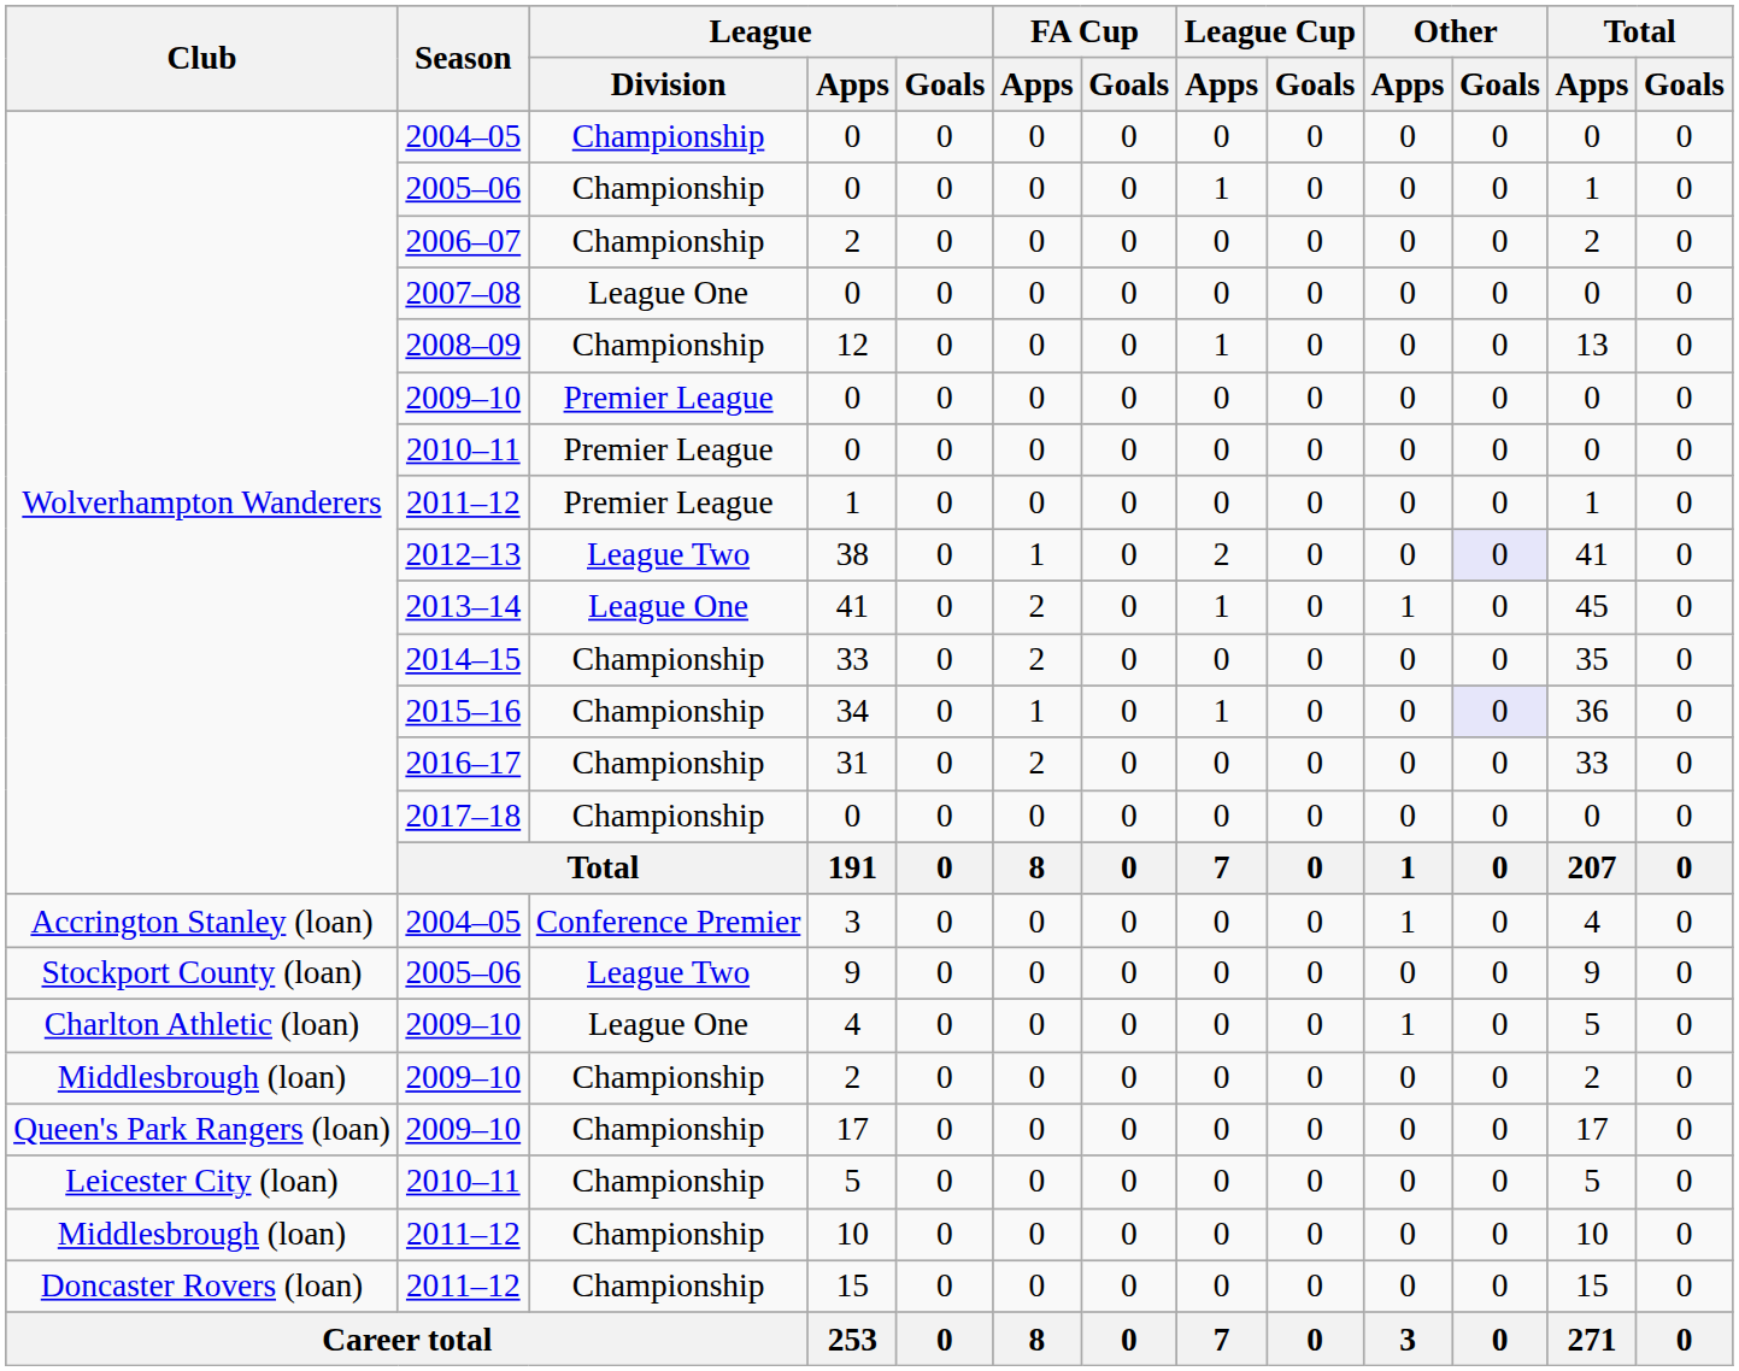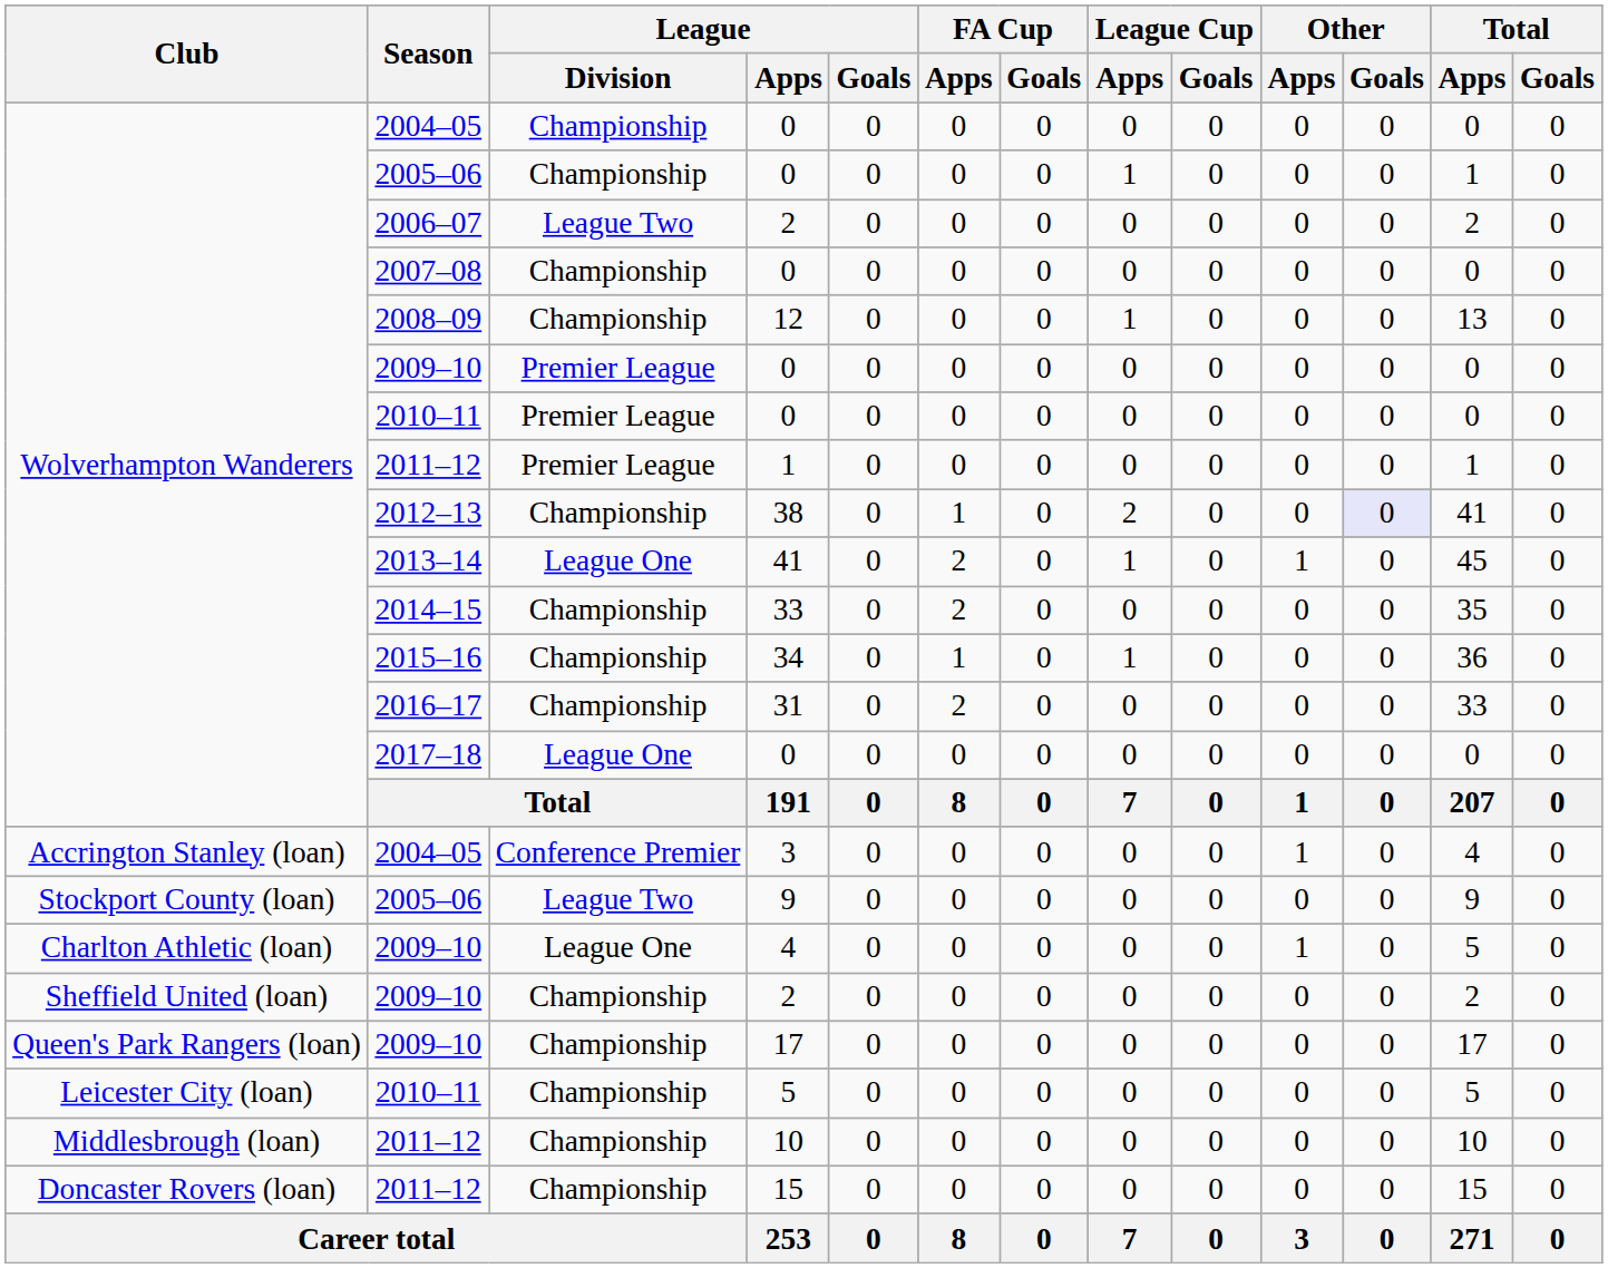 <table class="wikitable" style="text-align:center">
 <tr>
 <th rowspan="2">Club</th>
 <th rowspan="2">Season</th>
 <th colspan="3">League</th>
 <th colspan="2">FA Cup</th>
 <th colspan="2">League Cup</th>
 <th colspan="2">Other</th>
 <th colspan="2">Total</th>
 </tr>
 <tr>
 <th>Division</th>
 <th>Apps</th>
 <th>Goals</th>
 <th>Apps</th>
 <th>Goals</th>
 <th>Apps</th>
 <th>Goals</th>
 <th>Apps</th>
 <th>Goals</th>
 <th>Apps</th>
 <th>Goals</th>
 </tr>
 <tr>
 <td rowspan="15"><a href='#'>Wolverhampton Wanderers</a></td>
 <td><a href='#'>2004–05</a></td>
 <td><a href='#'>Championship</a></td>
 <td>0</td>
 <td>0</td>
 <td>0</td>
 <td>0</td>
 <td>0</td>
 <td>0</td>
 <td>0</td>
 <td>0</td>
 <td>0</td>
 <td>0</td>
 </tr>
 <tr>
 <td><a href='#'>2005–06</a></td>
 <td>Championship</td>
 <td>0</td>
 <td>0</td>
 <td>0</td>
 <td>0</td>
 <td>1</td>
 <td>0</td>
 <td>0</td>
 <td>0</td>
 <td>1</td>
 <td>0</td>
 </tr>
 <tr>
 <td><a href='#'>2006–07</a></td>
-<td>Championship</td>
+<td><a href='#'>League Two</a></td>
 <td>2</td>
 <td>0</td>
 <td>0</td>
 <td>0</td>
 <td>0</td>
 <td>0</td>
 <td>0</td>
 <td>0</td>
 <td>2</td>
 <td>0</td>
 </tr>
 <tr>
 <td><a href='#'>2007–08</a></td>
-<td>League One</td>
+<td>Championship</td>
 <td>0</td>
 <td>0</td>
 <td>0</td>
 <td>0</td>
 <td>0</td>
 <td>0</td>
 <td>0</td>
 <td>0</td>
 <td>0</td>
 <td>0</td>
 </tr>
 <tr>
 <td><a href='#'>2008–09</a></td>
 <td>Championship</td>
 <td>12</td>
 <td>0</td>
 <td>0</td>
 <td>0</td>
 <td>1</td>
 <td>0</td>
 <td>0</td>
 <td>0</td>
 <td>13</td>
 <td>0</td>
 </tr>
 <tr>
 <td><a href='#'>2009–10</a></td>
 <td><a href='#'>Premier League</a></td>
 <td>0</td>
 <td>0</td>
 <td>0</td>
 <td>0</td>
 <td>0</td>
 <td>0</td>
 <td>0</td>
 <td>0</td>
 <td>0</td>
 <td>0</td>
 </tr>
 <tr>
 <td><a href='#'>2010–11</a></td>
 <td>Premier League</td>
 <td>0</td>
 <td>0</td>
 <td>0</td>
 <td>0</td>
 <td>0</td>
 <td>0</td>
 <td>0</td>
 <td>0</td>
 <td>0</td>
 <td>0</td>
 </tr>
 <tr>
 <td><a href='#'>2011–12</a></td>
 <td>Premier League</td>
 <td>1</td>
 <td>0</td>
 <td>0</td>
 <td>0</td>
 <td>0</td>
 <td>0</td>
 <td>0</td>
 <td>0</td>
 <td>1</td>
 <td>0</td>
 </tr>
 <tr>
 <td><a href='#'>2012–13</a></td>
-<td><a href='#'>League Two</a></td>
+<td>Championship</td>
 <td>38</td>
 <td>0</td>
 <td>1</td>
 <td>0</td>
 <td>2</td>
 <td>0</td>
 <td>0</td>
 <td style="background: lavender;">0</td>
 <td>41</td>
 <td>0</td>
 </tr>
 <tr>
 <td><a href='#'>2013–14</a></td>
 <td><a href='#'>League One</a></td>
 <td>41</td>
 <td>0</td>
 <td>2</td>
 <td>0</td>
 <td>1</td>
 <td>0</td>
 <td>1</td>
 <td>0</td>
 <td>45</td>
 <td>0</td>
 </tr>
 <tr>
 <td><a href='#'>2014–15</a></td>
 <td>Championship</td>
 <td>33</td>
 <td>0</td>
 <td>2</td>
 <td>0</td>
 <td>0</td>
 <td>0</td>
 <td>0</td>
 <td>0</td>
 <td>35</td>
 <td>0</td>
 </tr>
 <tr>
 <td><a href='#'>2015–16</a></td>
 <td>Championship</td>
 <td>34</td>
 <td>0</td>
 <td>1</td>
 <td>0</td>
 <td>1</td>
 <td>0</td>
 <td>0</td>
-<td style="background: lavender;">0</td>
+<td>0</td>
 <td>36</td>
 <td>0</td>
 </tr>
 <tr>
 <td><a href='#'>2016–17</a></td>
 <td>Championship</td>
 <td>31</td>
 <td>0</td>
 <td>2</td>
 <td>0</td>
 <td>0</td>
 <td>0</td>
 <td>0</td>
 <td>0</td>
 <td>33</td>
 <td>0</td>
 </tr>
 <tr>
 <td><a href='#'>2017–18</a></td>
-<td>Championship</td>
+<td><a href='#'>League One</a></td>
 <td>0</td>
 <td>0</td>
 <td>0</td>
 <td>0</td>
 <td>0</td>
 <td>0</td>
 <td>0</td>
 <td>0</td>
 <td>0</td>
 <td>0</td>
 </tr>
 <tr>
 <th colspan="2">Total</th>
 <th>191</th>
 <th>0</th>
 <th>8</th>
 <th>0</th>
 <th>7</th>
 <th>0</th>
 <th>1</th>
 <th>0</th>
 <th>207</th>
 <th>0</th>
 </tr>
 <tr>
 <td><a href='#'>Accrington Stanley</a> (loan)</td>
 <td><a href='#'>2004–05</a></td>
 <td><a href='#'>Conference Premier</a></td>
 <td>3</td>
 <td>0</td>
 <td>0</td>
 <td>0</td>
 <td>0</td>
 <td>0</td>
 <td>1</td>
 <td>0</td>
 <td>4</td>
 <td>0</td>
 </tr>
 <tr>
 <td><a href='#'>Stockport County</a> (loan)</td>
 <td><a href='#'>2005–06</a></td>
 <td><a href='#'>League Two</a></td>
 <td>9</td>
 <td>0</td>
 <td>0</td>
 <td>0</td>
 <td>0</td>
 <td>0</td>
 <td>0</td>
 <td>0</td>
 <td>9</td>
 <td>0</td>
 </tr>
 <tr>
 <td><a href='#'>Charlton Athletic</a> (loan)</td>
 <td><a href='#'>2009–10</a></td>
 <td>League One</td>
 <td>4</td>
 <td>0</td>
 <td>0</td>
 <td>0</td>
 <td>0</td>
 <td>0</td>
 <td>1</td>
 <td>0</td>
 <td>5</td>
 <td>0</td>
 </tr>
 <tr>
-<td><a href='#'>Middlesbrough</a> (loan)</td>
+<td><a href='#'>Sheffield United</a> (loan)</td>
 <td><a href='#'>2009–10</a></td>
 <td>Championship</td>
 <td>2</td>
 <td>0</td>
 <td>0</td>
 <td>0</td>
 <td>0</td>
 <td>0</td>
 <td>0</td>
 <td>0</td>
 <td>2</td>
 <td>0</td>
 </tr>
 <tr>
 <td><a href='#'>Queen's Park Rangers</a> (loan)</td>
 <td><a href='#'>2009–10</a></td>
 <td>Championship</td>
 <td>17</td>
 <td>0</td>
 <td>0</td>
 <td>0</td>
 <td>0</td>
 <td>0</td>
 <td>0</td>
 <td>0</td>
 <td>17</td>
 <td>0</td>
 </tr>
 <tr>
 <td><a href='#'>Leicester City</a> (loan)</td>
 <td><a href='#'>2010–11</a></td>
 <td>Championship</td>
 <td>5</td>
 <td>0</td>
 <td>0</td>
 <td>0</td>
 <td>0</td>
 <td>0</td>
 <td>0</td>
 <td>0</td>
 <td>5</td>
 <td>0</td>
 </tr>
 <tr>
 <td><a href='#'>Middlesbrough</a> (loan)</td>
 <td><a href='#'>2011–12</a></td>
 <td>Championship</td>
 <td>10</td>
 <td>0</td>
 <td>0</td>
 <td>0</td>
 <td>0</td>
 <td>0</td>
 <td>0</td>
 <td>0</td>
 <td>10</td>
 <td>0</td>
 </tr>
 <tr>
 <td><a href='#'>Doncaster Rovers</a> (loan)</td>
 <td><a href='#'>2011–12</a></td>
 <td>Championship</td>
 <td>15</td>
 <td>0</td>
 <td>0</td>
 <td>0</td>
 <td>0</td>
 <td>0</td>
 <td>0</td>
 <td>0</td>
 <td>15</td>
 <td>0</td>
 </tr>
 <tr>
 <th colspan="3">Career total</th>
 <th>253</th>
 <th>0</th>
 <th>8</th>
 <th>0</th>
 <th>7</th>
 <th>0</th>
 <th>3</th>
 <th>0</th>
 <th>271</th>
 <th>0</th>
 </tr>
 </table>
